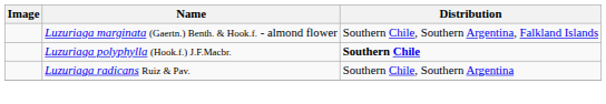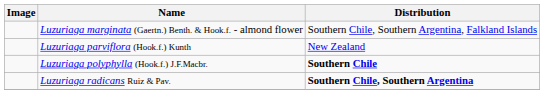 <table class="wikitable">
 <tr>
 <th>Image</th>
 <th>Name</th>
 <th>Distribution</th>
 </tr>
 <tr>
 <td></td>
 <td><em><a href='#'>Luzuriaga marginata</a></em> <small>(Gaertn.) Benth. & Hook.f.</small> - almond flower</td>
 <td>Southern <a href='#'>Chile</a>, Southern <a href='#'>Argentina</a>, <a href='#'>Falkland Islands</a></td>
 </tr>
 <tr>
 <td></td>
+<td><em><a href='#'>Luzuriaga parviflora</a></em> <small>(Hook.f.) Kunth</small></td>
+<td><a href='#'>New Zealand</a></td>
+</tr>
+<tr>
+<td></td>
 <td><em><a href='#'>Luzuriaga polyphylla</a></em> <small>(Hook.f.) J.F.Macbr.</small></td>
 <td><strong>Southern <a href='#'>Chile</a></strong></td>
 </tr>
 <tr>
 <td></td>
 <td><em><a href='#'>Luzuriaga radicans</a></em> <small>Ruiz & Pav.</small></td>
-<td>Southern <a href='#'>Chile</a>, Southern <a href='#'>Argentina</a></td>
+<td><strong>Southern <a href='#'>Chile</a>, Southern <a href='#'>Argentina</a></strong></td>
 </tr>
 <tr>
 </tr>
 </table>
